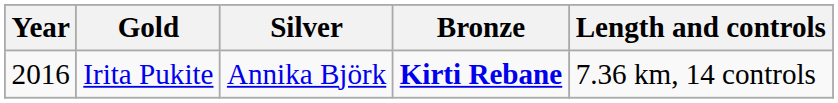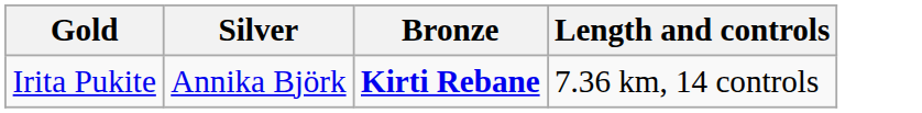 <table class="wikitable">
 <tr>
-<th>Year</th>
 <th>Gold</th>
 <th>Silver</th>
 <th>Bronze</th>
 <th>Length and controls</th>
 </tr>
 <tr>
-<td>2016</td>
 <td> <a href='#'>Irita Pukite</a></td>
 <td> <a href='#'>Annika Björk</a></td>
 <td><strong> <a href='#'>Kirti Rebane</a></strong></td>
 <td>7.36 km, 14 controls</td>
 </tr>
 </table>
